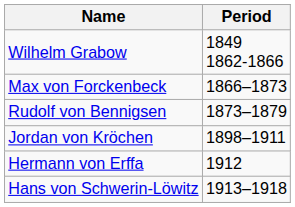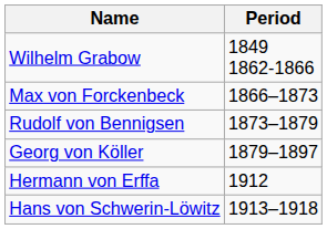 <table class="wikitable">
 <tr>
 <th>Name</th>
 <th>Period</th>
 </tr>
 <tr>
 <td><a href='#'>Wilhelm Grabow</a></td>
 <td>1849<br>1862-1866</td>
 </tr>
 <tr>
 <td><a href='#'>Max von Forckenbeck</a></td>
 <td>1866–1873</td>
 </tr>
 <tr>
 <td><a href='#'>Rudolf von Bennigsen</a></td>
 <td>1873–1879</td>
 </tr>
 <tr>
-<td><a href='#'>Jordan von Kröchen</a></td>
-<td>1898–1911</td>
+<td><a href='#'>Georg von Köller</a></td>
+<td>1879–1897</td>
 </tr>
 <tr>
 <td><a href='#'>Hermann von Erffa</a></td>
 <td>1912</td>
 </tr>
 <tr>
 <td><a href='#'>Hans von Schwerin-Löwitz</a></td>
 <td>1913–1918</td>
 </tr>
 </table>
